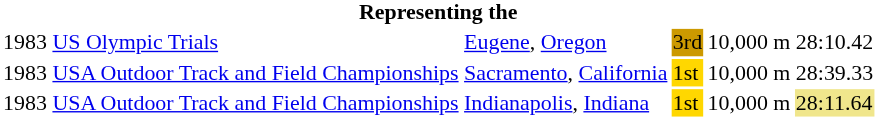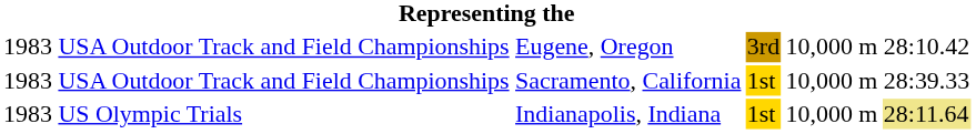 <table>
 <tr>
 <th colspan="6">Representing the </th>
 </tr>
 <tr>
 <td>1983</td>
-<td><a href='#'>US Olympic Trials</a></td>
+<td><a href='#'>USA Outdoor Track and Field Championships</a></td>
 <td><a href='#'>Eugene</a>, <a href='#'>Oregon</a></td>
 <td bgcolor=cc9900>3rd</td>
 <td>10,000 m</td>
 <td>28:10.42</td>
 </tr>
 <tr>
 <td>1983</td>
 <td><a href='#'>USA Outdoor Track and Field Championships</a></td>
 <td><a href='#'>Sacramento</a>, <a href='#'>California</a></td>
 <td bgcolor="Gold">1st</td>
 <td>10,000 m</td>
 <td>28:39.33</td>
 </tr>
 <tr>
 <td>1983</td>
-<td><a href='#'>USA Outdoor Track and Field Championships</a></td>
+<td><a href='#'>US Olympic Trials</a></td>
 <td><a href='#'>Indianapolis</a>, <a href='#'>Indiana</a></td>
 <td bgcolor="Gold">1st</td>
 <td>10,000 m</td>
 <td style="background: khaki;">28:11.64</td>
 </tr>
 </table>
